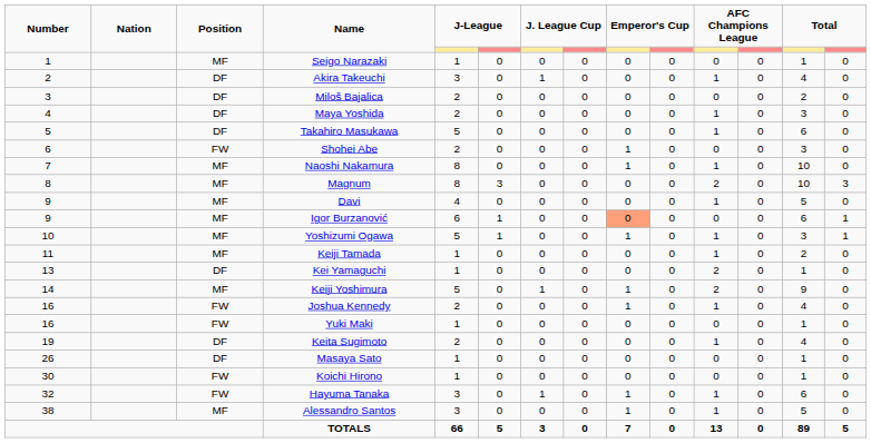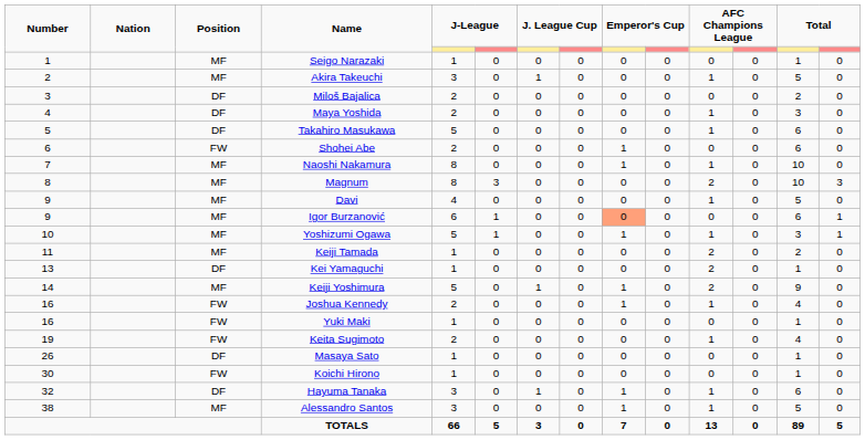 <table class="wikitable" style="font-size: 100%; text-align: center;">
 <tr>
 <td rowspan="2" width="10%" align="center"><strong>Number</strong></td>
 <td rowspan="2" width="10%" align="center"><strong>Nation</strong></td>
 <td rowspan="2" width="10%" align="center"><strong>Position</strong></td>
 <td rowspan="2" width="20%" align="center"><strong>Name</strong></td>
 <td colspan="2" align="center"><strong>J-League</strong></td>
 <td colspan="2" align="center"><strong>J. League Cup</strong></td>
 <td colspan="2" align="center"><strong>Emperor's Cup</strong></td>
 <td colspan="2" align="center"><strong>AFC Champions League</strong></td>
 <td colspan="2" align="center"><strong>Total</strong></td>
 </tr>
 <tr>
 <th width=60 style="background: #FFEE99"></th>
 <th width=60 style="background: #FF8888"></th>
 <th width=60 style="background: #FFEE99"></th>
 <th width=60 style="background: #FF8888"></th>
 <th width=60 style="background: #FFEE99"></th>
 <th width=60 style="background: #FF8888"></th>
 <th width=60 style="background: #FFEE99"></th>
 <th width=60 style="background: #FF8888"></th>
 <th width=60 style="background: #FFEE99"></th>
 <th width=60 style="background: #FF8888"></th>
 </tr>
 <tr>
 <td>1</td>
 <td></td>
 <td>MF</td>
 <td><a href='#'>Seigo Narazaki</a></td>
 <td>1</td>
 <td>0</td>
 <td>0</td>
 <td>0</td>
 <td>0</td>
 <td>0</td>
 <td>0</td>
 <td>0</td>
 <td>1</td>
 <td>0</td>
 </tr>
 <tr>
 <td>2</td>
 <td></td>
-<td>DF</td>
+<td>MF</td>
 <td><a href='#'>Akira Takeuchi</a></td>
 <td>3</td>
 <td>0</td>
 <td>1</td>
 <td>0</td>
 <td>0</td>
 <td>0</td>
 <td>1</td>
 <td>0</td>
-<td>4</td>
+<td>5</td>
 <td>0</td>
 </tr>
 <tr>
 <td>3</td>
 <td></td>
 <td>DF</td>
 <td><a href='#'>Miloš Bajalica</a></td>
 <td>2</td>
 <td>0</td>
 <td>0</td>
 <td>0</td>
 <td>0</td>
 <td>0</td>
 <td>0</td>
 <td>0</td>
 <td>2</td>
 <td>0</td>
 </tr>
 <tr>
 <td>4</td>
 <td></td>
 <td>DF</td>
 <td><a href='#'>Maya Yoshida</a></td>
 <td>2</td>
 <td>0</td>
 <td>0</td>
 <td>0</td>
 <td>0</td>
 <td>0</td>
 <td>1</td>
 <td>0</td>
 <td>3</td>
 <td>0</td>
 </tr>
 <tr>
 <td>5</td>
 <td></td>
 <td>DF</td>
 <td><a href='#'>Takahiro Masukawa</a></td>
 <td>5</td>
 <td>0</td>
 <td>0</td>
 <td>0</td>
 <td>0</td>
 <td>0</td>
 <td>1</td>
 <td>0</td>
 <td>6</td>
 <td>0</td>
 </tr>
 <tr>
 <td>6</td>
 <td></td>
 <td>FW</td>
 <td><a href='#'>Shohei Abe</a></td>
 <td>2</td>
 <td>0</td>
 <td>0</td>
 <td>0</td>
 <td>1</td>
 <td>0</td>
 <td>0</td>
 <td>0</td>
-<td>3</td>
+<td>6</td>
 <td>0</td>
 </tr>
 <tr>
 <td>7</td>
 <td></td>
 <td>MF</td>
 <td><a href='#'>Naoshi Nakamura</a></td>
 <td>8</td>
 <td>0</td>
 <td>0</td>
 <td>0</td>
 <td>1</td>
 <td>0</td>
 <td>1</td>
 <td>0</td>
 <td>10</td>
 <td>0</td>
 </tr>
 <tr>
 <td>8</td>
 <td></td>
 <td>MF</td>
 <td><a href='#'>Magnum</a></td>
 <td>8</td>
 <td>3</td>
 <td>0</td>
 <td>0</td>
 <td>0</td>
 <td>0</td>
 <td>2</td>
 <td>0</td>
 <td>10</td>
 <td>3</td>
 </tr>
 <tr>
 <td>9</td>
 <td></td>
 <td>MF</td>
 <td><a href='#'>Davi</a></td>
 <td>4</td>
 <td>0</td>
 <td>0</td>
 <td>0</td>
 <td>0</td>
 <td>0</td>
 <td>1</td>
 <td>0</td>
 <td>5</td>
 <td>0</td>
 </tr>
 <tr>
 <td>9</td>
 <td></td>
 <td>MF</td>
 <td><a href='#'>Igor Burzanović</a></td>
 <td>6</td>
 <td>1</td>
 <td>0</td>
 <td>0</td>
 <td style="background: lightsalmon;">0</td>
 <td>0</td>
 <td>0</td>
 <td>0</td>
 <td>6</td>
 <td>1</td>
 </tr>
 <tr>
 <td>10</td>
 <td></td>
 <td>MF</td>
 <td><a href='#'>Yoshizumi Ogawa</a></td>
 <td>5</td>
 <td>1</td>
 <td>0</td>
 <td>0</td>
 <td>1</td>
 <td>0</td>
 <td>1</td>
 <td>0</td>
 <td>3</td>
 <td>1</td>
 </tr>
 <tr>
 <td>11</td>
 <td></td>
 <td>MF</td>
 <td><a href='#'>Keiji Tamada</a></td>
 <td>1</td>
 <td>0</td>
 <td>0</td>
 <td>0</td>
 <td>0</td>
 <td>0</td>
-<td>1</td>
+<td>2</td>
 <td>0</td>
 <td>2</td>
 <td>0</td>
 </tr>
 <tr>
 <td>13</td>
 <td></td>
 <td>DF</td>
 <td><a href='#'>Kei Yamaguchi</a></td>
 <td>1</td>
 <td>0</td>
 <td>0</td>
 <td>0</td>
 <td>0</td>
 <td>0</td>
 <td>2</td>
 <td>0</td>
 <td>1</td>
 <td>0</td>
 </tr>
 <tr>
 <td>14</td>
 <td></td>
 <td>MF</td>
 <td><a href='#'>Keiji Yoshimura</a></td>
 <td>5</td>
 <td>0</td>
 <td>1</td>
 <td>0</td>
 <td>1</td>
 <td>0</td>
 <td>2</td>
 <td>0</td>
 <td>9</td>
 <td>0</td>
 </tr>
 <tr>
 <td>16</td>
 <td></td>
 <td>FW</td>
 <td><a href='#'>Joshua Kennedy</a></td>
 <td>2</td>
 <td>0</td>
 <td>0</td>
 <td>0</td>
 <td>1</td>
 <td>0</td>
 <td>1</td>
 <td>0</td>
 <td>4</td>
 <td>0</td>
 </tr>
 <tr>
 <td>16</td>
 <td></td>
 <td>FW</td>
 <td><a href='#'>Yuki Maki</a></td>
 <td>1</td>
 <td>0</td>
 <td>0</td>
 <td>0</td>
 <td>0</td>
 <td>0</td>
 <td>0</td>
 <td>0</td>
 <td>1</td>
 <td>0</td>
 </tr>
 <tr>
 <td>19</td>
 <td></td>
-<td>DF</td>
+<td>FW</td>
 <td><a href='#'>Keita Sugimoto</a></td>
 <td>2</td>
 <td>0</td>
 <td>0</td>
 <td>0</td>
 <td>0</td>
 <td>0</td>
 <td>1</td>
 <td>0</td>
 <td>4</td>
 <td>0</td>
 </tr>
 <tr>
 <td>26</td>
 <td></td>
 <td>DF</td>
 <td><a href='#'>Masaya Sato</a></td>
 <td>1</td>
 <td>0</td>
 <td>0</td>
 <td>0</td>
 <td>0</td>
 <td>0</td>
 <td>0</td>
 <td>0</td>
 <td>1</td>
 <td>0</td>
 </tr>
 <tr>
 <td>30</td>
 <td></td>
 <td>FW</td>
 <td><a href='#'>Koichi Hirono</a></td>
 <td>1</td>
 <td>0</td>
 <td>0</td>
 <td>0</td>
 <td>0</td>
 <td>0</td>
 <td>0</td>
 <td>0</td>
 <td>1</td>
 <td>0</td>
 </tr>
 <tr>
 <td>32</td>
 <td></td>
-<td>FW</td>
+<td>DF</td>
 <td><a href='#'>Hayuma Tanaka</a></td>
 <td>3</td>
 <td>0</td>
 <td>1</td>
 <td>0</td>
 <td>1</td>
 <td>0</td>
 <td>1</td>
 <td>0</td>
 <td>6</td>
 <td>0</td>
 </tr>
 <tr>
 <td>38</td>
 <td></td>
 <td>MF</td>
 <td><a href='#'>Alessandro Santos</a></td>
 <td>3</td>
 <td>0</td>
 <td>0</td>
 <td>0</td>
 <td>1</td>
 <td>0</td>
 <td>1</td>
 <td>0</td>
 <td>5</td>
 <td>0</td>
 </tr>
 <tr>
 <td colspan="3"></td>
 <td><strong>TOTALS</strong></td>
 <td><strong>66</strong></td>
 <td><strong>5</strong></td>
 <td><strong>3</strong></td>
 <td><strong>0</strong></td>
 <td><strong>7</strong></td>
 <td><strong>0</strong></td>
 <td><strong>13</strong></td>
 <td><strong>0</strong></td>
 <td><strong>89</strong></td>
 <td><strong>5</strong></td>
 </tr>
 </table>
